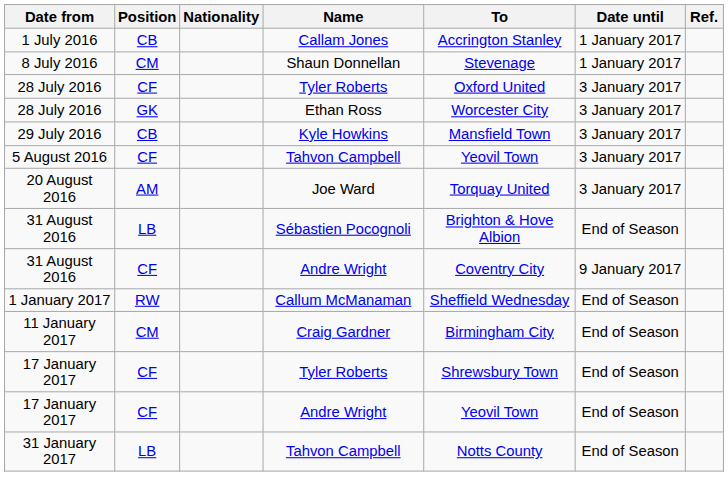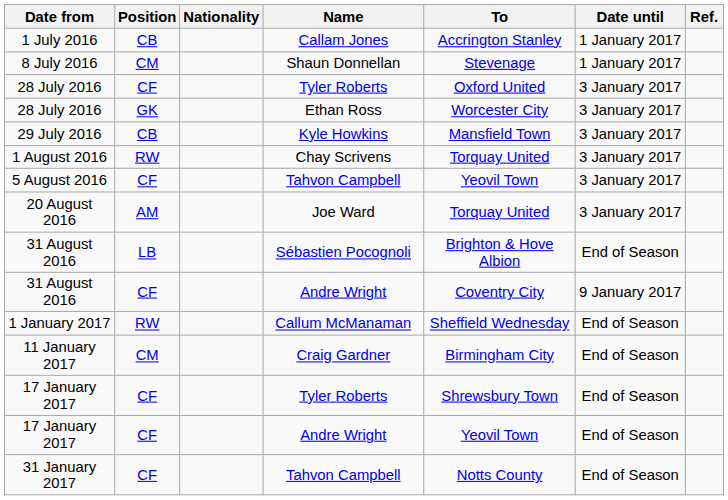 <table class="wikitable"  style="text-align:center; font-size:90%; ">
 <tr>
 <th style="width:100px;">Date from</th>
 <th style="width:50px;">Position</th>
 <th style="width:50px;">Nationality</th>
 <th style="width:150px;">Name</th>
 <th style="width:140px;">To</th>
 <th style="width:100px;">Date until</th>
 <th style="width:30px;">Ref.</th>
 </tr>
 <tr>
 <td>1 July 2016</td>
 <td><a href='#'>CB</a></td>
 <td></td>
 <td><a href='#'>Callam Jones</a></td>
 <td><a href='#'>Accrington Stanley</a></td>
 <td>1 January 2017</td>
 <td></td>
 </tr>
 <tr>
 <td>8 July 2016</td>
 <td><a href='#'>CM</a></td>
 <td></td>
 <td>Shaun Donnellan</td>
 <td><a href='#'>Stevenage</a></td>
 <td>1 January 2017</td>
 <td></td>
 </tr>
 <tr>
 <td>28 July 2016</td>
 <td><a href='#'>CF</a></td>
 <td></td>
 <td><a href='#'>Tyler Roberts</a></td>
 <td><a href='#'>Oxford United</a></td>
 <td>3 January 2017</td>
 <td></td>
 </tr>
 <tr>
 <td>28 July 2016</td>
 <td><a href='#'>GK</a></td>
 <td></td>
 <td>Ethan Ross</td>
 <td><a href='#'>Worcester City</a></td>
 <td>3 January 2017</td>
 <td></td>
 </tr>
 <tr>
 <td>29 July 2016</td>
 <td><a href='#'>CB</a></td>
 <td></td>
 <td><a href='#'>Kyle Howkins</a></td>
 <td><a href='#'>Mansfield Town</a></td>
+<td>3 January 2017</td>
+<td></td>
+</tr>
+<tr>
+<td>1 August 2016</td>
+<td><a href='#'>RW</a></td>
+<td></td>
+<td>Chay Scrivens</td>
+<td><a href='#'>Torquay United</a></td>
 <td>3 January 2017</td>
 <td></td>
 </tr>
 <tr>
 <td>5 August 2016</td>
 <td><a href='#'>CF</a></td>
 <td></td>
 <td><a href='#'>Tahvon Campbell</a></td>
 <td><a href='#'>Yeovil Town</a></td>
 <td>3 January 2017</td>
 <td></td>
 </tr>
 <tr>
 <td>20 August 2016</td>
 <td><a href='#'>AM</a></td>
 <td></td>
 <td>Joe Ward</td>
 <td><a href='#'>Torquay United</a></td>
 <td>3 January 2017</td>
 <td></td>
 </tr>
 <tr>
 <td>31 August 2016</td>
 <td><a href='#'>LB</a></td>
 <td></td>
 <td><a href='#'>Sébastien Pocognoli</a></td>
 <td><a href='#'>Brighton & Hove Albion</a></td>
 <td>End of Season</td>
 <td></td>
 </tr>
 <tr>
 <td>31 August 2016</td>
 <td><a href='#'>CF</a></td>
 <td></td>
 <td><a href='#'>Andre Wright</a></td>
 <td><a href='#'>Coventry City</a></td>
 <td>9 January 2017</td>
 <td></td>
 </tr>
 <tr>
 <td>1 January 2017</td>
 <td><a href='#'>RW</a></td>
 <td></td>
 <td><a href='#'>Callum McManaman</a></td>
 <td><a href='#'>Sheffield Wednesday</a></td>
 <td>End of Season</td>
 <td></td>
 </tr>
 <tr>
 <td>11 January 2017</td>
 <td><a href='#'>CM</a></td>
 <td></td>
 <td><a href='#'>Craig Gardner</a></td>
 <td><a href='#'>Birmingham City</a></td>
 <td>End of Season</td>
 <td></td>
 </tr>
 <tr>
 <td>17 January 2017</td>
 <td><a href='#'>CF</a></td>
 <td></td>
 <td><a href='#'>Tyler Roberts</a></td>
 <td><a href='#'>Shrewsbury Town</a></td>
 <td>End of Season</td>
 <td></td>
 </tr>
 <tr>
 <td>17 January 2017</td>
 <td><a href='#'>CF</a></td>
 <td></td>
 <td><a href='#'>Andre Wright</a></td>
 <td><a href='#'>Yeovil Town</a></td>
 <td>End of Season</td>
 <td></td>
 </tr>
 <tr>
 <td>31 January 2017</td>
-<td><a href='#'>LB</a></td>
+<td><a href='#'>CF</a></td>
 <td></td>
 <td><a href='#'>Tahvon Campbell</a></td>
 <td><a href='#'>Notts County</a></td>
 <td>End of Season</td>
 <td></td>
 </tr>
 </table>
